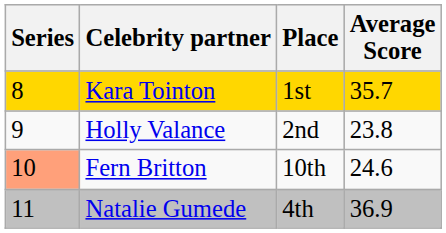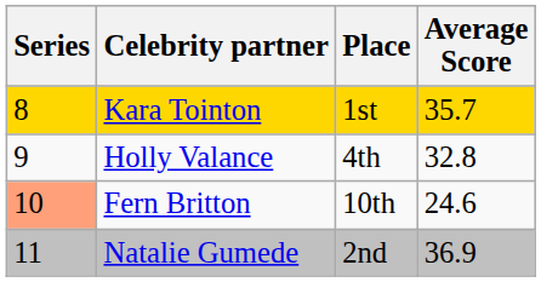 <table class="wikitable sortable" style="margin:auto;">
 <tr>
 <th>Series</th>
 <th>Celebrity partner</th>
 <th>Place</th>
 <th>Average<br>Score</th>
 </tr>
 <tr style="background:gold;">
 <td>8</td>
 <td><a href='#'>Kara Tointon</a></td>
 <td>1st</td>
 <td>35.7</td>
 </tr>
 <tr>
 <td>9</td>
 <td><a href='#'>Holly Valance</a></td>
-<td>2nd</td>
-<td>23.8</td>
+<td>4th</td>
+<td>32.8</td>
 </tr>
 <tr>
 <td style="background: lightsalmon;">10</td>
 <td><a href='#'>Fern Britton</a></td>
 <td>10th</td>
 <td>24.6</td>
 </tr>
 <tr style="background:silver;">
 <td>11</td>
 <td><a href='#'>Natalie Gumede</a></td>
-<td>4th</td>
+<td>2nd</td>
 <td>36.9</td>
 </tr>
 </table>
